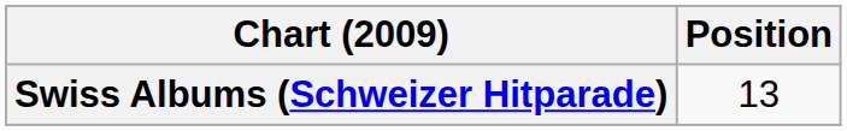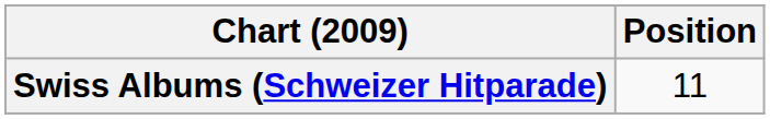 <table class="wikitable plainrowheaders" style="text-align:center">
 <tr>
 <th scope="col">Chart (2009)</th>
 <th scope="col">Position</th>
 </tr>
 <tr>
 <th scope="row">Swiss Albums (<a href='#'>Schweizer Hitparade</a>)</th>
-<td>13</td>
+<td>11</td>
 </tr>
 </table>
